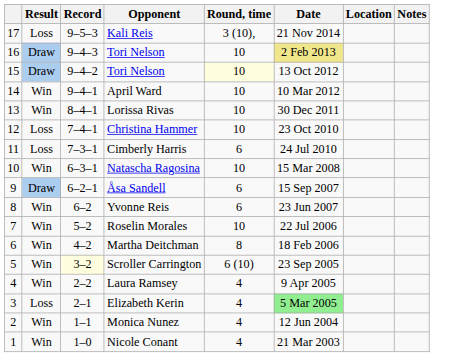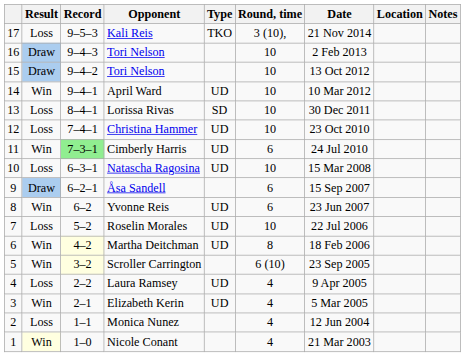 <table class="wikitable" style="text-align:center;">
 <tr>
 <th scope="col"></th>
 <th scope="col">Result</th>
 <th scope="col">Record</th>
 <th scope="col">Opponent</th>
+<th scope="col">Type</th>
 <th scope="col">Round, time</th>
 <th scope="col">Date</th>
 <th scope="col">Location</th>
 <th scope="col">Notes</th>
 </tr>
 <tr>
 <td>17</td>
 <td>Loss</td>
 <td>9–5–3</td>
 <td style="text-align:left;"> <a href='#'>Kali Reis</a></td>
+<td>TKO</td>
 <td>3 (10), </td>
 <td>21 Nov 2014</td>
 <td style="text-align:left;"> </td>
 <td style="text-align:left;"></td>
 </tr>
 <tr>
 <td>16</td>
 <td style="background:#abcdef;">Draw</td>
 <td>9–4–3</td>
 <td style="text-align:left;"> <a href='#'>Tori Nelson</a></td>
+<td></td>
 <td>10</td>
-<td style="background: khaki;">2 Feb 2013</td>
+<td>2 Feb 2013</td>
 <td style="text-align:left;"> </td>
 <td style="text-align:left;"></td>
 </tr>
 <tr>
 <td>15</td>
 <td style="background:#abcdef;">Draw</td>
 <td>9–4–2</td>
 <td style="text-align:left;"> <a href='#'>Tori Nelson</a></td>
-<td style="background: lightyellow;">10</td>
+<td></td>
+<td>10</td>
 <td>13 Oct 2012</td>
 <td style="text-align:left;"> </td>
 <td style="text-align:left;"></td>
 </tr>
 <tr>
 <td>14</td>
 <td>Win</td>
 <td>9–4–1</td>
 <td style="text-align:left;"> April Ward</td>
+<td>UD</td>
 <td>10</td>
 <td>10 Mar 2012</td>
 <td style="text-align:left;"> </td>
 <td style="text-align:left;"></td>
 </tr>
 <tr>
 <td>13</td>
-<td>Win</td>
+<td>Loss</td>
 <td>8–4–1</td>
 <td style="text-align:left;"> Lorissa Rivas</td>
+<td>SD</td>
 <td>10</td>
 <td>30 Dec 2011</td>
 <td style="text-align:left;"> </td>
 <td style="text-align:left;"></td>
 </tr>
 <tr>
 <td>12</td>
 <td>Loss</td>
 <td>7–4–1</td>
 <td style="text-align:left;"> <a href='#'>Christina Hammer</a></td>
+<td>UD</td>
 <td>10</td>
 <td>23 Oct 2010</td>
 <td style="text-align:left;"> </td>
 <td style="text-align:left;"></td>
 </tr>
 <tr>
 <td>11</td>
-<td>Loss</td>
-<td>7–3–1</td>
+<td>Win</td>
+<td style="background: lightgreen;">7–3–1</td>
 <td style="text-align:left;"> Cimberly Harris</td>
+<td>UD</td>
 <td>6</td>
 <td>24 Jul 2010</td>
 <td style="text-align:left;"> </td>
 <td></td>
 </tr>
 <tr>
 <td>10</td>
-<td>Win</td>
+<td>Loss</td>
 <td>6–3–1</td>
 <td style="text-align:left;"> <a href='#'>Natascha Ragosina</a></td>
+<td>UD</td>
 <td>10</td>
 <td>15 Mar 2008</td>
 <td style="text-align:left;"> </td>
 <td style="text-align:left;"></td>
 </tr>
 <tr>
 <td>9</td>
 <td style="background:#abcdef;">Draw</td>
 <td>6–2–1</td>
 <td style="text-align:left;"> <a href='#'>Åsa Sandell</a></td>
+<td></td>
 <td>6</td>
 <td>15 Sep 2007</td>
 <td style="text-align:left;"> </td>
 <td style="text-align:left;"></td>
 </tr>
 <tr>
 <td>8</td>
 <td>Win</td>
 <td>6–2</td>
 <td style="text-align:left;"> Yvonne Reis</td>
+<td>UD</td>
 <td>6</td>
 <td>23 Jun 2007</td>
 <td style="text-align:left;"> </td>
 <td></td>
 </tr>
 <tr>
 <td>7</td>
-<td>Win</td>
+<td>Loss</td>
 <td>5–2</td>
 <td style="text-align:left;"> Roselin Morales</td>
+<td>UD</td>
 <td>10</td>
 <td>22 Jul 2006</td>
 <td style="text-align:left;"> </td>
 <td style="text-align:left;"></td>
 </tr>
 <tr>
 <td>6</td>
 <td>Win</td>
-<td>4–2</td>
+<td style="background: lightyellow;">4–2</td>
 <td style="text-align:left;"> Martha Deitchman</td>
+<td>UD</td>
 <td>8</td>
 <td>18 Feb 2006</td>
 <td style="text-align:left;"> </td>
 <td></td>
 </tr>
 <tr>
 <td>5</td>
 <td>Win</td>
 <td style="background: lightyellow;">3–2</td>
 <td style="text-align:left;"> Scroller Carrington</td>
+<td></td>
 <td>6 (10)</td>
 <td>23 Sep 2005</td>
 <td style="text-align:left;"> </td>
 <td style="text-align:left;"></td>
 </tr>
 <tr>
 <td>4</td>
-<td>Win</td>
+<td>Loss</td>
 <td>2–2</td>
 <td style="text-align:left;"> Laura Ramsey</td>
+<td>UD</td>
 <td>4</td>
 <td>9 Apr 2005</td>
 <td style="text-align:left;"> </td>
 <td></td>
 </tr>
 <tr>
 <td>3</td>
-<td>Loss</td>
+<td>Win</td>
 <td>2–1</td>
 <td style="text-align:left;"> Elizabeth Kerin</td>
+<td>UD</td>
 <td>4</td>
-<td style="background: lightgreen;">5 Mar 2005</td>
+<td>5 Mar 2005</td>
 <td style="text-align:left;"> </td>
 <td></td>
 </tr>
 <tr>
 <td>2</td>
-<td>Win</td>
+<td>Loss</td>
 <td>1–1</td>
 <td style="text-align:left;"> Monica Nunez</td>
+<td></td>
 <td>4</td>
 <td>12 Jun 2004</td>
 <td style="text-align:left;"> </td>
 <td></td>
 </tr>
 <tr>
 <td>1</td>
-<td>Win</td>
+<td style="background: lightyellow;">Win</td>
 <td>1–0</td>
 <td style="text-align:left;"> Nicole Conant</td>
+<td></td>
 <td>4</td>
 <td>21 Mar 2003</td>
 <td style="text-align:left;"> </td>
 <td></td>
 </tr>
 </table>
